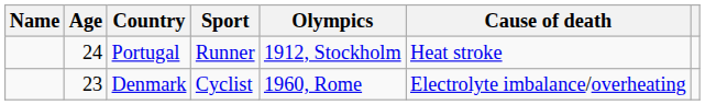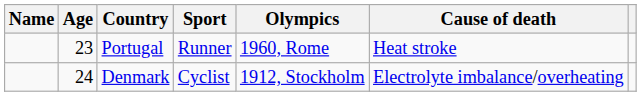 <table class="wikitable sortable">
 <tr>
 <th>Name</th>
 <th data-sort-type="number">Age</th>
 <th>Country</th>
 <th>Sport</th>
 <th>Olympics</th>
 <th class="unsortable">Cause of death</th>
 <th></th>
 </tr>
 <tr>
 <td></td>
-<td style="text-align:right;">24</td>
+<td style="text-align:right;">23</td>
 <td><a href='#'>Portugal</a></td>
 <td><a href='#'>Runner</a></td>
-<td><a href='#'>1912, Stockholm</a></td>
+<td><a href='#'>1960, Rome</a></td>
 <td><a href='#'>Heat stroke</a></td>
 <td style="text-align:center;"></td>
 </tr>
 <tr>
 <td></td>
-<td style="text-align:right;">23</td>
+<td style="text-align:right;">24</td>
 <td><a href='#'>Denmark</a></td>
 <td><a href='#'>Cyclist</a></td>
-<td><a href='#'>1960, Rome</a></td>
+<td><a href='#'>1912, Stockholm</a></td>
 <td><a href='#'>Electrolyte imbalance</a>/<a href='#'>overheating</a></td>
 <td style="text-align:center;"></td>
 </tr>
 </table>
